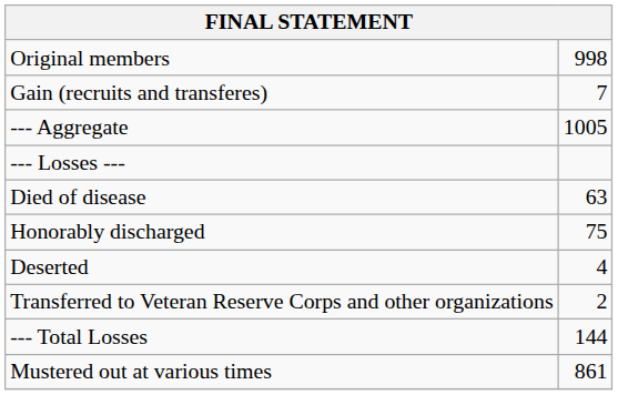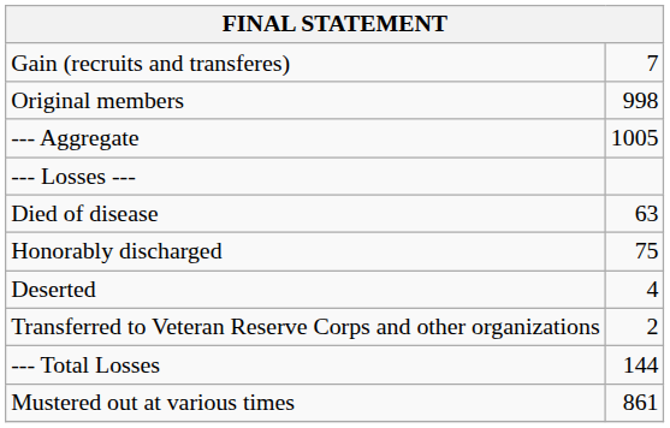 <table class="wikitable">
 <tr>
 <th colspan="2">FINAL STATEMENT</th>
 </tr>
 <tr>
+<td>Gain (recruits and transferes)</td>
+<td style="text-align:right;">7</td>
+</tr>
+<tr>
 <td>Original members</td>
 <td style="text-align:right;">998</td>
-</tr>
-<tr>
-<td>Gain (recruits and transferes)</td>
-<td style="text-align:right;">7</td>
 </tr>
 <tr>
 <td>--- Aggregate</td>
 <td style="text-align:right;">1005</td>
 </tr>
 <tr>
 <td>--- Losses ---</td>
 </tr>
 <tr>
 <td>Died of disease</td>
 <td style="text-align:right;">63</td>
 </tr>
 <tr>
 <td>Honorably discharged</td>
 <td style="text-align:right;">75</td>
 </tr>
 <tr>
 <td>Deserted</td>
 <td style="text-align:right;">4</td>
 </tr>
 <tr>
 <td>Transferred to Veteran Reserve Corps and other organizations</td>
 <td style="text-align:right;">2</td>
 </tr>
 <tr>
 <td>--- Total Losses</td>
 <td style="text-align:right;">144</td>
 </tr>
 <tr>
 <td>Mustered out at various times</td>
 <td style="text-align:right;">861</td>
 </tr>
 <tr>
 </tr>
 </table>
